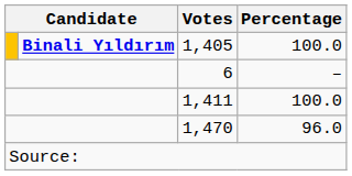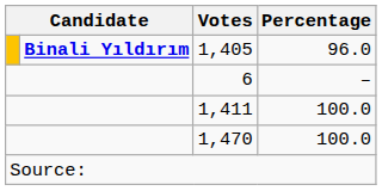 <table class=wikitable style=text-align:right>
 <tr>
 <th scope="col", colspan="2">Candidate</th>
 <th>Votes</th>
 <th>Percentage</th>
 </tr>
 <tr>
 <td style="background:#fdc400; width:4px; text-align:center;"></td>
 <td align=left><strong><a href='#'>Binali Yıldırım</a></strong></td>
 <td>1,405</td>
-<td>100.0</td>
+<td>96.0</td>
 </tr>
 <tr>
 <td scope="col", colspan="2"></td>
 <td>6</td>
 <td>–</td>
 </tr>
 <tr>
 <td scope="col", colspan="2"></td>
 <td>1,411</td>
 <td>100.0</td>
 </tr>
 <tr>
 <td scope="col", colspan="2"></td>
 <td>1,470</td>
-<td>96.0</td>
+<td>100.0</td>
 </tr>
 <tr>
 <td align=left colspan=4>Source: </td>
 </tr>
 </table>
